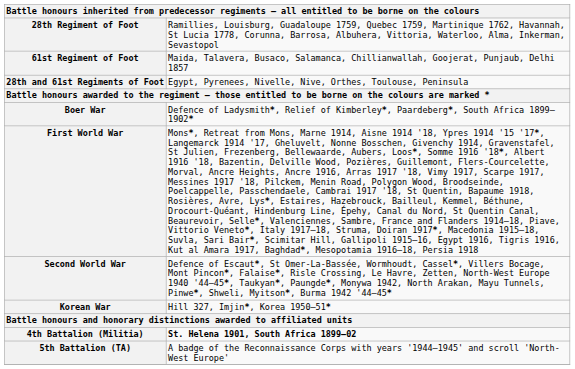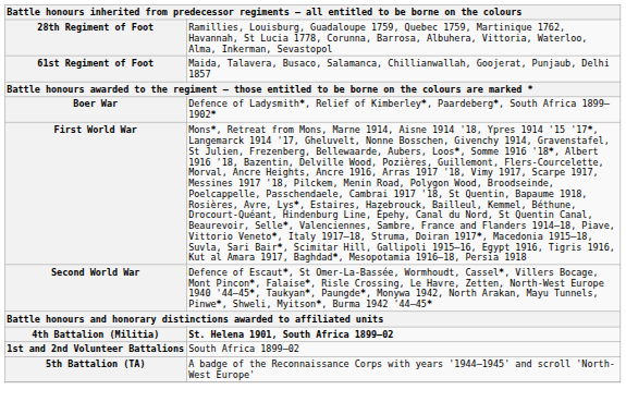 <table class="wikitable plainrowheaders">
 <tr>
 <th scope="col" colspan="2" style="text-align: left;">Battle honours inherited from predecessor regiments – all entitled to be borne on the colours</th>
 </tr>
 <tr>
 <th scope="row" style="white-space: nowrap;vertical-align: top;">28th Regiment of Foot</th>
 <td>Ramillies, Louisburg, Guadaloupe 1759, Quebec 1759, Martinique 1762, Havannah, St Lucia 1778, Corunna, Barrosa, Albuhera, Vittoria, Waterloo, Alma, Inkerman, Sevastopol</td>
 </tr>
 <tr>
 <th scope="row" style="white-space: nowrap;vertical-align: top;">61st Regiment of Foot</th>
 <td>Maida, Talavera, Busaco, Salamanca, Chillianwallah, Goojerat, Punjaub, Delhi 1857</td>
-</tr>
-<tr>
-<th scope="row" style="white-space: nowrap;vertical-align: top;">28th and 61st Regiments of Foot</th>
-<td>Egypt, Pyrenees, Nivelle, Nive, Orthes, Toulouse, Peninsula</td>
 </tr>
 <tr>
 <th scope="col" colspan="2" style="text-align: left;">Battle honours awarded to the regiment – those entitled to be borne on the colours are marked <strong>*</strong></th>
 </tr>
 <tr>
 <th scope="row" style="white-space: nowrap;vertical-align: top;">Boer War</th>
 <td>Defence of Ladysmith<strong>*</strong>, Relief of Kimberley<strong>*</strong>, Paardeberg<strong>*</strong>, South Africa 1899–1902<strong>*</strong></td>
 </tr>
 <tr>
 <th scope="row" style="white-space: nowrap;vertical-align: top;">First World War</th>
 <td>Mons<strong>*</strong>, Retreat from Mons, Marne 1914, Aisne 1914 '18, Ypres 1914 '15 '17<strong>*</strong>, Langemarck 1914 '17, Gheluvelt, Nonne Bosschen, Givenchy 1914, Gravenstafel, St Julien, Frezenberg, Bellewaarde, Aubers, Loos<strong>*</strong>, Somme 1916 '18<strong>*</strong>, Albert 1916 '18, Bazentin, Delville Wood, Pozières, Guillemont, Flers-Courcelette, Morval, Ancre Heights, Ancre 1916, Arras 1917 '18, Vimy 1917, Scarpe 1917, Messines 1917 '18, Pilckem, Menin Road, Polygon Wood, Broodseinde, Poelcappelle, Passchendaele, Cambrai 1917 '18, St Quentin, Bapaume 1918, Rosières, Avre, Lys<strong>*</strong>, Estaires, Hazebrouck, Bailleul, Kemmel, Béthune, Drocourt-Quéant, Hindenburg Line, Épehy, Canal du Nord, St Quentin Canal, Beaurevoir, Selle<strong>*</strong>, Valenciennes, Sambre, France and Flanders 1914–18, Piave, Vittorio Veneto<strong>*</strong>, Italy 1917–18, Struma, Doiran 1917<strong>*</strong>, Macedonia 1915–18, Suvla, Sari Bair<strong>*</strong>, Scimitar Hill, Gallipoli 1915–16, Egypt 1916, Tigris 1916, Kut al Amara 1917, Baghdad<strong>*</strong>, Mesopotamia 1916–18, Persia 1918</td>
 </tr>
 <tr>
 <th scope="row" style="white-space: nowrap;vertical-align: top;">Second World War</th>
 <td>Defence of Escaut<strong>*</strong>, St Omer-La-Bassée, Wormhoudt, Cassel<strong>*</strong>, Villers Bocage, Mont Pincon<strong>*</strong>, Falaise<strong>*</strong>, Risle Crossing, Le Havre, Zetten, North-West Europe 1940 '44–45<strong>*</strong>, Taukyan<strong>*</strong>, Paungde<strong>*</strong>, Monywa 1942, North Arakan, Mayu Tunnels, Pinwe<strong>*</strong>, Shweli, Myitson<strong>*</strong>, Burma 1942 '44–45<strong>*</strong></td>
 </tr>
 <tr>
-<th scope="row" style="white-space: nowrap;vertical-align: top;">Korean War</th>
-<td>Hill 327, Imjin<strong>*</strong>, Korea 1950–51<strong>*</strong></td>
-</tr>
-<tr>
 <th scope="col" colspan="2" style="text-align: left;">Battle honours and honorary distinctions awarded to affiliated units</th>
 </tr>
 <tr>
 <th scope="row" style="white-space: nowrap;vertical-align: top;">4th Battalion (Militia)</th>
 <td><strong>St. Helena 1901, South Africa 1899–02</strong></td>
+</tr>
+<tr>
+<th scope="row" style="white-space: nowrap;vertical-align: top;">1st and 2nd Volunteer Battalions</th>
+<td>South Africa 1899–02</td>
 </tr>
 <tr>
 <th scope="row" style="white-space: nowrap;vertical-align: top;">5th Battalion (TA)</th>
 <td>A badge of the Reconnaissance Corps with years '1944–1945' and scroll 'North-West Europe'</td>
 </tr>
 <tr>
 </tr>
 </table>
